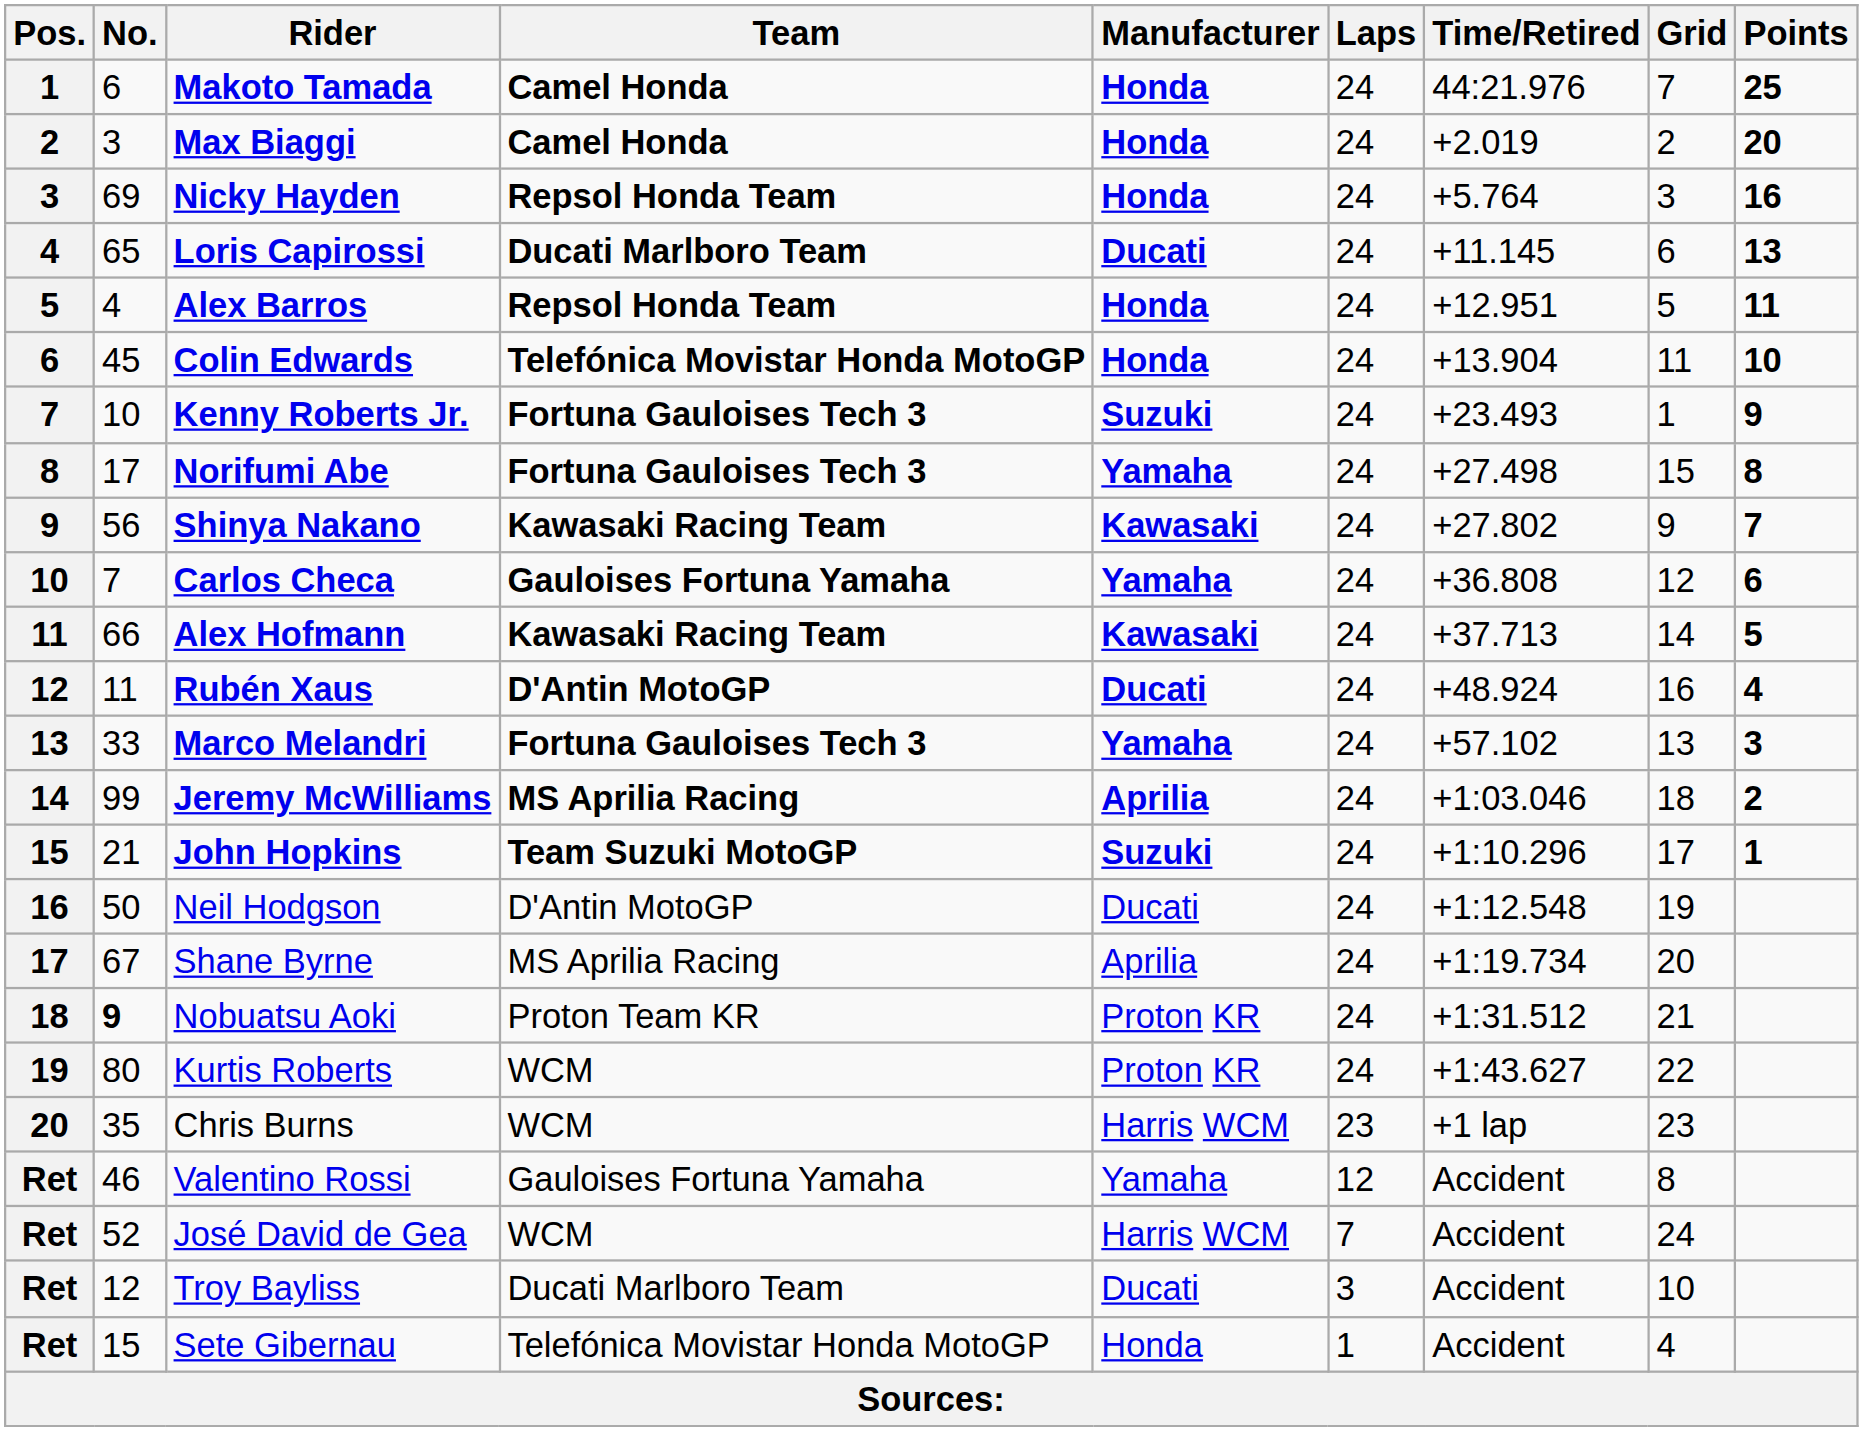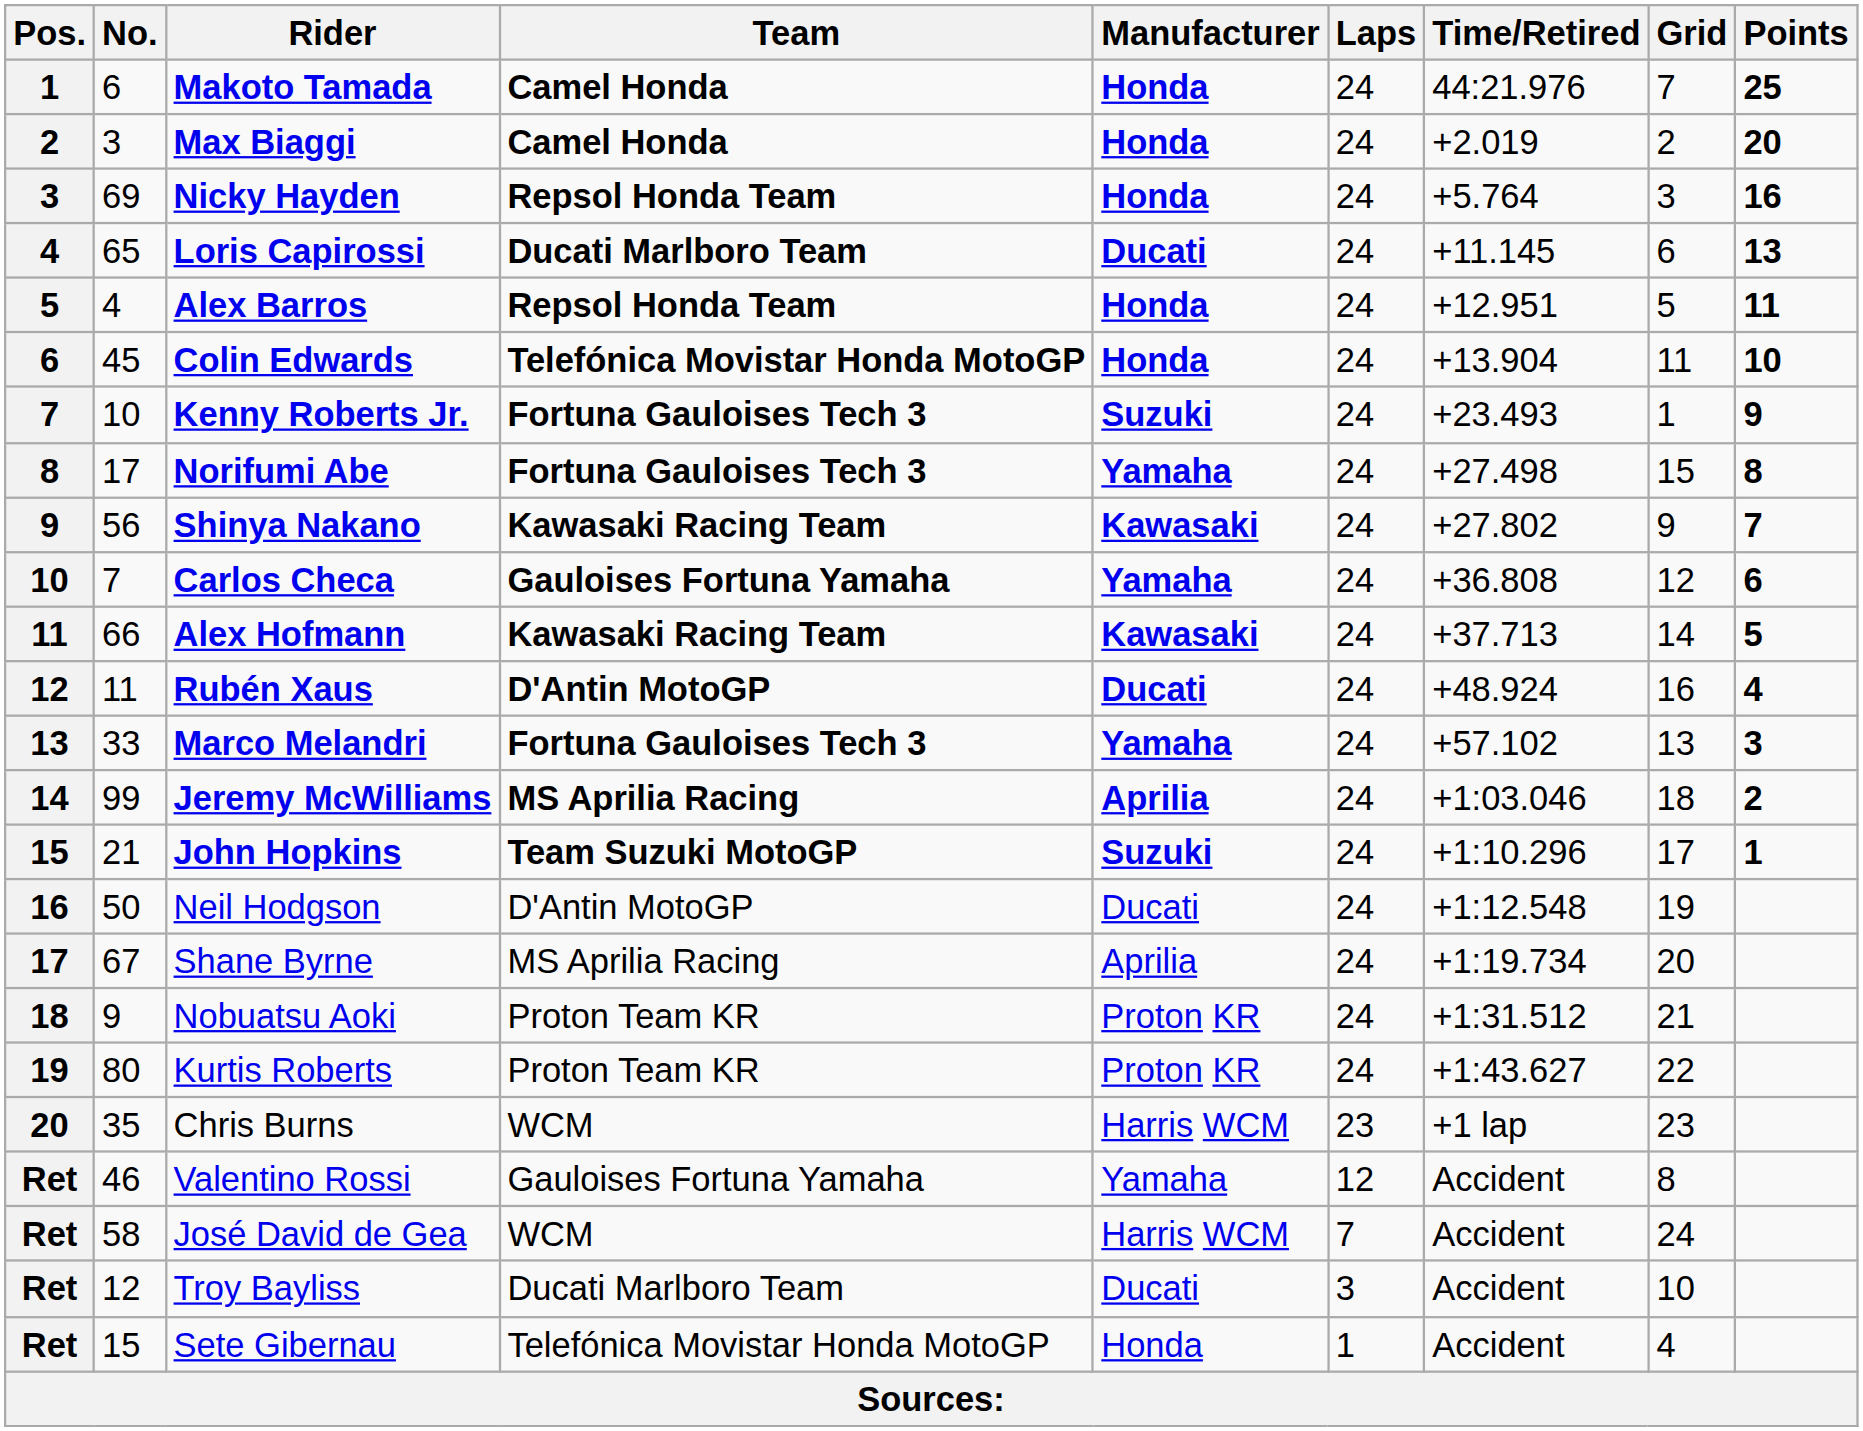 <table class="wikitable" style="font-size: 95%;">
 <tr>
 <th>Pos.</th>
 <th>No.</th>
 <th>Rider</th>
 <th>Team</th>
 <th>Manufacturer</th>
 <th>Laps</th>
 <th>Time/Retired</th>
 <th>Grid</th>
 <th>Points</th>
 </tr>
 <tr>
 <th>1</th>
 <td>6</td>
 <td> <strong><a href='#'>Makoto Tamada</a></strong></td>
 <td><strong>Camel Honda</strong></td>
 <td><strong><a href='#'>Honda</a></strong></td>
 <td>24</td>
 <td>44:21.976</td>
 <td>7</td>
 <td><strong>25</strong></td>
 </tr>
 <tr>
 <th>2</th>
 <td>3</td>
 <td> <strong><a href='#'>Max Biaggi</a></strong></td>
 <td><strong>Camel Honda</strong></td>
 <td><strong><a href='#'>Honda</a></strong></td>
 <td>24</td>
 <td>+2.019</td>
 <td>2</td>
 <td><strong>20</strong></td>
 </tr>
 <tr>
 <th>3</th>
 <td>69</td>
 <td> <strong><a href='#'>Nicky Hayden</a></strong></td>
 <td><strong>Repsol Honda Team</strong></td>
 <td><strong><a href='#'>Honda</a></strong></td>
 <td>24</td>
 <td>+5.764</td>
 <td>3</td>
 <td><strong>16</strong></td>
 </tr>
 <tr>
 <th>4</th>
 <td>65</td>
 <td> <strong><a href='#'>Loris Capirossi</a></strong></td>
 <td><strong>Ducati Marlboro Team</strong></td>
 <td><strong><a href='#'>Ducati</a></strong></td>
 <td>24</td>
 <td>+11.145</td>
 <td>6</td>
 <td><strong>13</strong></td>
 </tr>
 <tr>
 <th>5</th>
 <td>4</td>
 <td> <strong><a href='#'>Alex Barros</a></strong></td>
 <td><strong>Repsol Honda Team</strong></td>
 <td><strong><a href='#'>Honda</a></strong></td>
 <td>24</td>
 <td>+12.951</td>
 <td>5</td>
 <td><strong>11</strong></td>
 </tr>
 <tr>
 <th>6</th>
 <td>45</td>
 <td> <strong><a href='#'>Colin Edwards</a></strong></td>
 <td><strong>Telefónica Movistar Honda MotoGP</strong></td>
 <td><strong><a href='#'>Honda</a></strong></td>
 <td>24</td>
 <td>+13.904</td>
 <td>11</td>
 <td><strong>10</strong></td>
 </tr>
 <tr>
 <th>7</th>
 <td>10</td>
 <td> <strong><a href='#'>Kenny Roberts Jr.</a></strong></td>
 <td><strong>Fortuna Gauloises Tech 3</strong></td>
 <td><strong><a href='#'>Suzuki</a></strong></td>
 <td>24</td>
 <td>+23.493</td>
 <td>1</td>
 <td><strong>9</strong></td>
 </tr>
 <tr>
 <th>8</th>
 <td>17</td>
 <td> <strong><a href='#'>Norifumi Abe</a></strong></td>
 <td><strong>Fortuna Gauloises Tech 3</strong></td>
 <td><strong><a href='#'>Yamaha</a></strong></td>
 <td>24</td>
 <td>+27.498</td>
 <td>15</td>
 <td><strong>8</strong></td>
 </tr>
 <tr>
 <th>9</th>
 <td>56</td>
 <td> <strong><a href='#'>Shinya Nakano</a></strong></td>
 <td><strong>Kawasaki Racing Team</strong></td>
 <td><strong><a href='#'>Kawasaki</a></strong></td>
 <td>24</td>
 <td>+27.802</td>
 <td>9</td>
 <td><strong>7</strong></td>
 </tr>
 <tr>
 <th>10</th>
 <td>7</td>
 <td> <strong><a href='#'>Carlos Checa</a></strong></td>
 <td><strong>Gauloises Fortuna Yamaha</strong></td>
 <td><strong><a href='#'>Yamaha</a></strong></td>
 <td>24</td>
 <td>+36.808</td>
 <td>12</td>
 <td><strong>6</strong></td>
 </tr>
 <tr>
 <th>11</th>
 <td>66</td>
 <td> <strong><a href='#'>Alex Hofmann</a></strong></td>
 <td><strong>Kawasaki Racing Team</strong></td>
 <td><strong><a href='#'>Kawasaki</a></strong></td>
 <td>24</td>
 <td>+37.713</td>
 <td>14</td>
 <td><strong>5</strong></td>
 </tr>
 <tr>
 <th>12</th>
 <td>11</td>
 <td> <strong><a href='#'>Rubén Xaus</a></strong></td>
 <td><strong>D'Antin MotoGP</strong></td>
 <td><strong><a href='#'>Ducati</a></strong></td>
 <td>24</td>
 <td>+48.924</td>
 <td>16</td>
 <td><strong>4</strong></td>
 </tr>
 <tr>
 <th>13</th>
 <td>33</td>
 <td> <strong><a href='#'>Marco Melandri</a></strong></td>
 <td><strong>Fortuna Gauloises Tech 3</strong></td>
 <td><strong><a href='#'>Yamaha</a></strong></td>
 <td>24</td>
 <td>+57.102</td>
 <td>13</td>
 <td><strong>3</strong></td>
 </tr>
 <tr>
 <th>14</th>
 <td>99</td>
 <td> <strong><a href='#'>Jeremy McWilliams</a></strong></td>
 <td><strong>MS Aprilia Racing</strong></td>
 <td><strong><a href='#'>Aprilia</a></strong></td>
 <td>24</td>
 <td>+1:03.046</td>
 <td>18</td>
 <td><strong>2</strong></td>
 </tr>
 <tr>
 <th>15</th>
 <td>21</td>
 <td> <strong><a href='#'>John Hopkins</a></strong></td>
 <td><strong>Team Suzuki MotoGP</strong></td>
 <td><strong><a href='#'>Suzuki</a></strong></td>
 <td>24</td>
 <td>+1:10.296</td>
 <td>17</td>
 <td><strong>1</strong></td>
 </tr>
 <tr>
 <th>16</th>
 <td>50</td>
 <td> <a href='#'>Neil Hodgson</a></td>
 <td>D'Antin MotoGP</td>
 <td><a href='#'>Ducati</a></td>
 <td>24</td>
 <td>+1:12.548</td>
 <td>19</td>
 <td></td>
 </tr>
 <tr>
 <th>17</th>
 <td>67</td>
 <td> <a href='#'>Shane Byrne</a></td>
 <td>MS Aprilia Racing</td>
 <td><a href='#'>Aprilia</a></td>
 <td>24</td>
 <td>+1:19.734</td>
 <td>20</td>
 <td></td>
 </tr>
 <tr>
 <th>18</th>
-<td><strong>9</strong></td>
+<td>9</td>
 <td> <a href='#'>Nobuatsu Aoki</a></td>
 <td>Proton Team KR</td>
 <td><a href='#'>Proton</a> <a href='#'>KR</a></td>
 <td>24</td>
 <td>+1:31.512</td>
 <td>21</td>
 <td></td>
 </tr>
 <tr>
 <th>19</th>
 <td>80</td>
 <td> <a href='#'>Kurtis Roberts</a></td>
-<td>WCM</td>
+<td>Proton Team KR</td>
 <td><a href='#'>Proton</a> <a href='#'>KR</a></td>
 <td>24</td>
 <td>+1:43.627</td>
 <td>22</td>
 <td></td>
 </tr>
 <tr>
 <th>20</th>
 <td>35</td>
 <td> Chris Burns</td>
 <td>WCM</td>
 <td><a href='#'>Harris</a> <a href='#'>WCM</a></td>
 <td>23</td>
 <td>+1 lap</td>
 <td>23</td>
 <td></td>
 </tr>
 <tr>
 <th>Ret</th>
 <td>46</td>
 <td> <a href='#'>Valentino Rossi</a></td>
 <td>Gauloises Fortuna Yamaha</td>
 <td><a href='#'>Yamaha</a></td>
 <td>12</td>
 <td>Accident</td>
 <td>8</td>
 <td></td>
 </tr>
 <tr>
 <th>Ret</th>
-<td>52</td>
+<td>58</td>
 <td> <a href='#'>José David de Gea</a></td>
 <td>WCM</td>
 <td><a href='#'>Harris</a> <a href='#'>WCM</a></td>
 <td>7</td>
 <td>Accident</td>
 <td>24</td>
 <td></td>
 </tr>
 <tr>
 <th>Ret</th>
 <td>12</td>
 <td> <a href='#'>Troy Bayliss</a></td>
 <td>Ducati Marlboro Team</td>
 <td><a href='#'>Ducati</a></td>
 <td>3</td>
 <td>Accident</td>
 <td>10</td>
 <td></td>
 </tr>
 <tr>
 <th>Ret</th>
 <td>15</td>
 <td> <a href='#'>Sete Gibernau</a></td>
 <td>Telefónica Movistar Honda MotoGP</td>
 <td><a href='#'>Honda</a></td>
 <td>1</td>
 <td>Accident</td>
 <td>4</td>
 <td></td>
 </tr>
 <tr>
 <th colspan=9>Sources: </th>
 </tr>
 </table>
